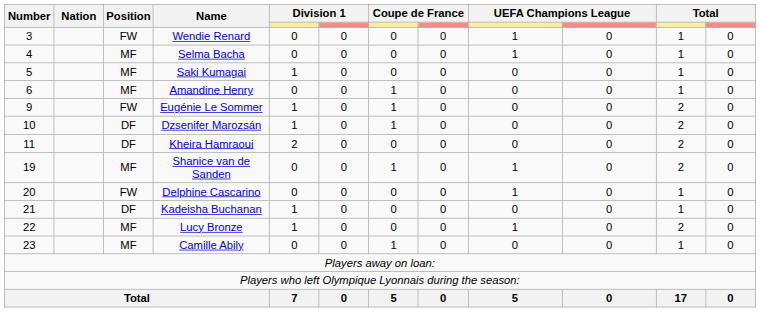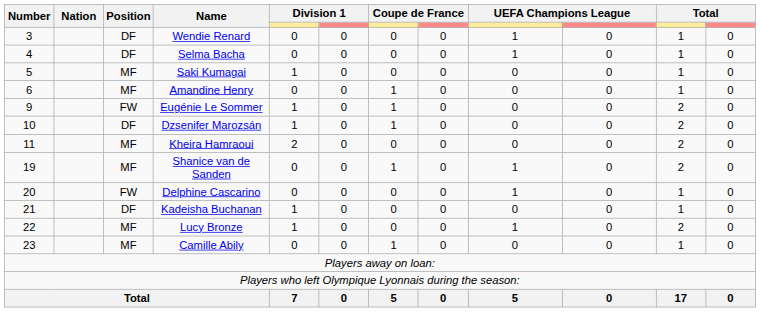 <table class="wikitable" style="font-size: 95%; text-align: center;">
 <tr>
 <th rowspan=2 width=60>Number</th>
 <th rowspan=2 width=60>Nation</th>
 <th rowspan=2 width=60>Position</th>
 <th rowspan=2 width=150>Name</th>
 <th colspan=2>Division 1</th>
 <th colspan=2>Coupe de France</th>
 <th colspan=2>UEFA Champions League</th>
 <th colspan=2>Total</th>
 </tr>
 <tr>
 <th style="width:60px; background:#fe9;"></th>
 <th style="width:60px; background:#ff8888;"></th>
 <th style="width:60px; background:#fe9;"></th>
 <th style="width:60px; background:#ff8888;"></th>
 <th style="width:120px; background:#fe9;"></th>
 <th style="width:120px; background:#ff8888;"></th>
 <th style="width:60px; background:#fe9;"></th>
 <th style="width:60px; background:#ff8888;"></th>
 </tr>
 <tr>
 <td>3</td>
 <td></td>
-<td>FW</td>
+<td>DF</td>
 <td><a href='#'>Wendie Renard</a></td>
 <td>0</td>
 <td>0</td>
 <td>0</td>
 <td>0</td>
 <td>1</td>
 <td>0</td>
 <td>1</td>
 <td>0</td>
 </tr>
 <tr>
 <td>4</td>
 <td></td>
-<td>MF</td>
+<td>DF</td>
 <td><a href='#'>Selma Bacha</a></td>
 <td>0</td>
 <td>0</td>
 <td>0</td>
 <td>0</td>
 <td>1</td>
 <td>0</td>
 <td>1</td>
 <td>0</td>
 </tr>
 <tr>
 <td>5</td>
 <td></td>
 <td>MF</td>
 <td><a href='#'>Saki Kumagai</a></td>
 <td>1</td>
 <td>0</td>
 <td>0</td>
 <td>0</td>
 <td>0</td>
 <td>0</td>
 <td>1</td>
 <td>0</td>
 </tr>
 <tr>
 <td>6</td>
 <td></td>
 <td>MF</td>
 <td><a href='#'>Amandine Henry</a></td>
 <td>0</td>
 <td>0</td>
 <td>1</td>
 <td>0</td>
 <td>0</td>
 <td>0</td>
 <td>1</td>
 <td>0</td>
 </tr>
 <tr>
 <td>9</td>
 <td></td>
 <td>FW</td>
 <td><a href='#'>Eugénie Le Sommer</a></td>
 <td>1</td>
 <td>0</td>
 <td>1</td>
 <td>0</td>
 <td>0</td>
 <td>0</td>
 <td>2</td>
 <td>0</td>
 </tr>
 <tr>
 <td>10</td>
 <td></td>
 <td>DF</td>
 <td><a href='#'>Dzsenifer Marozsán</a></td>
 <td>1</td>
 <td>0</td>
 <td>1</td>
 <td>0</td>
 <td>0</td>
 <td>0</td>
 <td>2</td>
 <td>0</td>
 </tr>
 <tr>
 <td>11</td>
 <td></td>
-<td>DF</td>
+<td>MF</td>
 <td><a href='#'>Kheira Hamraoui</a></td>
 <td>2</td>
 <td>0</td>
 <td>0</td>
 <td>0</td>
 <td>0</td>
 <td>0</td>
 <td>2</td>
 <td>0</td>
 </tr>
 <tr>
 <td>19</td>
 <td></td>
 <td>MF</td>
 <td><a href='#'>Shanice van de Sanden</a></td>
 <td>0</td>
 <td>0</td>
 <td>1</td>
 <td>0</td>
 <td>1</td>
 <td>0</td>
 <td>2</td>
 <td>0</td>
 </tr>
 <tr>
 <td>20</td>
 <td></td>
 <td>FW</td>
 <td><a href='#'>Delphine Cascarino</a></td>
 <td>0</td>
 <td>0</td>
 <td>0</td>
 <td>0</td>
 <td>1</td>
 <td>0</td>
 <td>1</td>
 <td>0</td>
 </tr>
 <tr>
 <td>21</td>
 <td></td>
 <td>DF</td>
 <td><a href='#'>Kadeisha Buchanan</a></td>
 <td>1</td>
 <td>0</td>
 <td>0</td>
 <td>0</td>
 <td>0</td>
 <td>0</td>
 <td>1</td>
 <td>0</td>
 </tr>
 <tr>
 <td>22</td>
 <td></td>
 <td>MF</td>
 <td><a href='#'>Lucy Bronze</a></td>
 <td>1</td>
 <td>0</td>
 <td>0</td>
 <td>0</td>
 <td>1</td>
 <td>0</td>
 <td>2</td>
 <td>0</td>
 </tr>
 <tr>
 <td>23</td>
 <td></td>
 <td>MF</td>
 <td><a href='#'>Camille Abily</a></td>
 <td>0</td>
 <td>0</td>
 <td>1</td>
 <td>0</td>
 <td>0</td>
 <td>0</td>
 <td>1</td>
 <td>0</td>
 </tr>
 <tr>
 <td colspan="13"><em>Players away on loan:</em></td>
 </tr>
 <tr>
 <td colspan="13"><em>Players who left Olympique Lyonnais during the season:</em></td>
 </tr>
 <tr>
 <th colspan=4>Total</th>
 <th>7</th>
 <th>0</th>
 <th>5</th>
 <th>0</th>
 <th>5</th>
 <th>0</th>
 <th>17</th>
 <th>0</th>
 </tr>
 </table>
